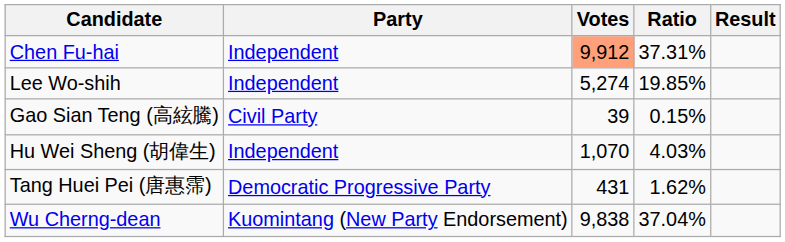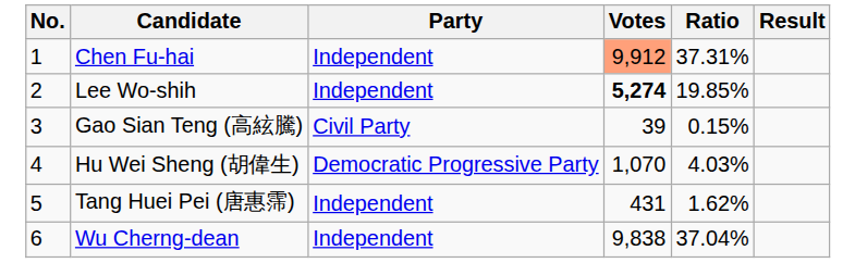 <table class="wikitable" style="margin:1em auto;">
 <tr>
+<th>No.</th>
 <th>Candidate</th>
 <th>Party</th>
 <th>Votes</th>
 <th>Ratio</th>
 <th>Result</th>
 </tr>
 <tr>
+<td>1</td>
 <td><a href='#'>Chen Fu-hai</a></td>
 <td><a href='#'>Independent</a></td>
 <td align="right" style="background: lightsalmon;">9,912</td>
 <td align="right">37.31%</td>
 <td align="center"></td>
 </tr>
 <tr>
+<td>2</td>
 <td>Lee Wo-shih</td>
 <td><a href='#'>Independent</a></td>
-<td align="right">5,274</td>
+<td align="right"><strong>5,274</strong></td>
 <td align="right">19.85%</td>
 <td></td>
 </tr>
 <tr>
+<td>3</td>
 <td>Gao Sian Teng (高絃騰)</td>
 <td><a href='#'>Civil Party</a></td>
 <td align="right">39</td>
 <td align="right">0.15%</td>
 <td></td>
 </tr>
 <tr>
+<td>4</td>
 <td>Hu Wei Sheng (胡偉生)</td>
-<td><a href='#'>Independent</a></td>
+<td><a href='#'>Democratic Progressive Party</a></td>
 <td align="right">1,070</td>
 <td align="right">4.03%</td>
 <td></td>
 </tr>
 <tr>
+<td>5</td>
 <td>Tang Huei Pei (唐惠霈)</td>
-<td><a href='#'>Democratic Progressive Party</a></td>
+<td><a href='#'>Independent</a></td>
 <td align="right">431</td>
 <td align="right">1.62%</td>
 <td></td>
 </tr>
 <tr>
+<td>6</td>
 <td><a href='#'>Wu Cherng-dean</a></td>
-<td><a href='#'>Kuomintang</a> <span> (<a href='#'>New Party</a> Endorsement)</span></td>
+<td><a href='#'>Independent</a></td>
 <td align="right">9,838</td>
 <td align="right">37.04%</td>
 <td></td>
 </tr>
 </table>
